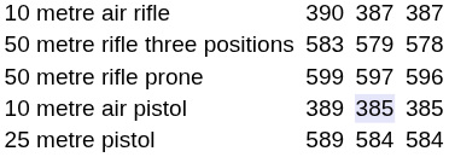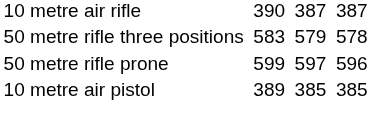 <table>
 <tr>
 <td>10 metre air rifle</td>
 <td></td>
 <td>390</td>
 <td></td>
 <td>387</td>
 <td></td>
 <td>387</td>
 </tr>
 <tr>
 <td>50 metre rifle three positions</td>
 <td></td>
 <td>583</td>
 <td></td>
 <td>579</td>
 <td></td>
 <td>578</td>
 </tr>
 <tr>
 <td>50 metre rifle prone</td>
 <td></td>
 <td>599</td>
 <td></td>
 <td>597</td>
 <td></td>
 <td>596</td>
 </tr>
 <tr>
 <td>10 metre air pistol</td>
 <td></td>
 <td>389</td>
 <td></td>
-<td style="background: lavender;">385</td>
+<td>385</td>
 <td></td>
 <td>385</td>
 </tr>
 <tr>
-<td>25 metre pistol</td>
-<td></td>
-<td>589</td>
-<td></td>
-<td>584</td>
-<td></td>
-<td>584</td>
-</tr>
-<tr>
 </tr>
 </table>
